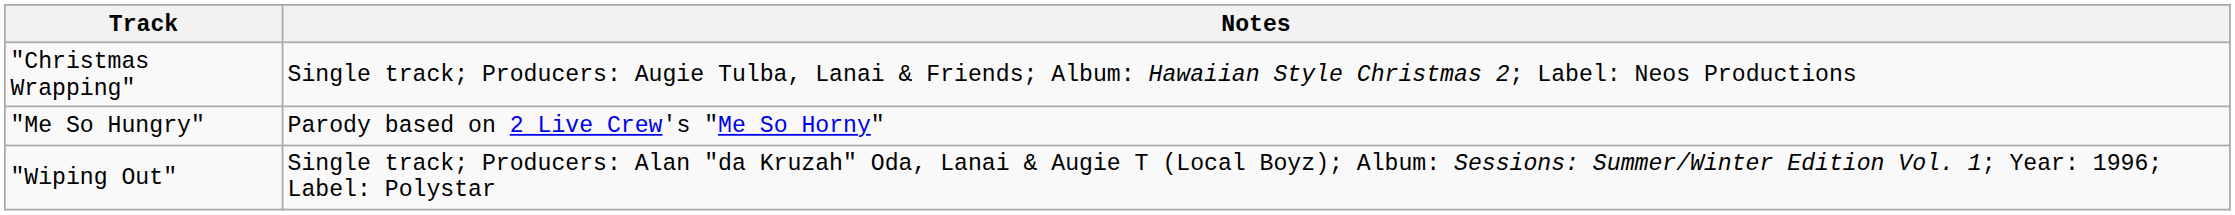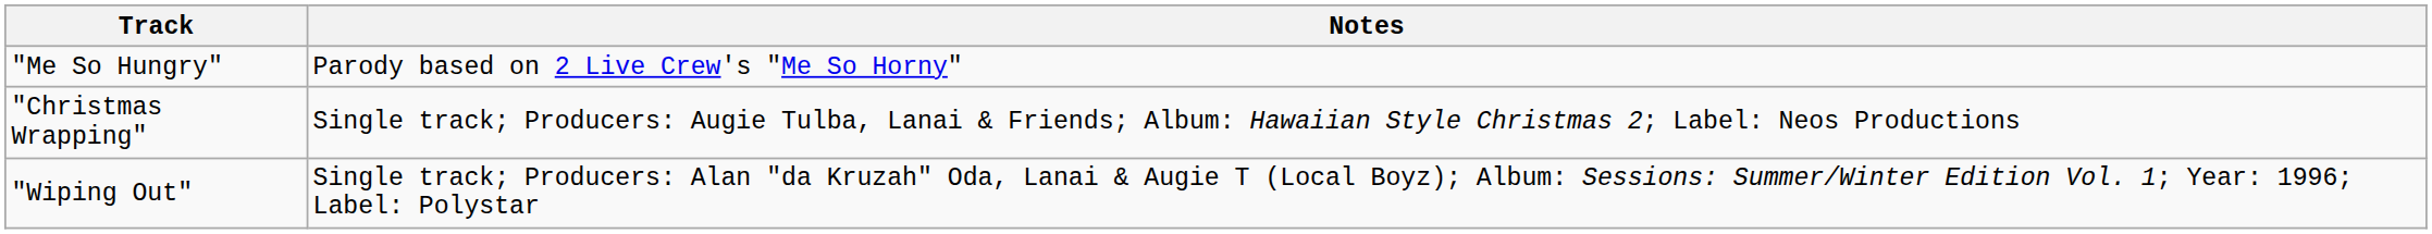 <table class="wikitable">
 <tr>
 <th>Track</th>
 <th>Notes</th>
 </tr>
 <tr>
+<td>"Me So Hungry"</td>
+<td>Parody based on <a href='#'>2 Live Crew</a>'s "<a href='#'>Me So Horny</a>"</td>
+</tr>
+<tr>
 <td>"Christmas Wrapping"</td>
 <td>Single track; Producers: Augie Tulba, Lanai & Friends; Album: <em>Hawaiian Style Christmas 2</em>; Label: Neos Productions</td>
-</tr>
-<tr>
-<td>"Me So Hungry"</td>
-<td>Parody based on <a href='#'>2 Live Crew</a>'s "<a href='#'>Me So Horny</a>"</td>
 </tr>
 <tr>
 <td>"Wiping Out"</td>
 <td>Single track; Producers: Alan "da Kruzah" Oda, Lanai & Augie T (Local Boyz); Album: <em>Sessions: Summer/Winter Edition Vol. 1</em>; Year: 1996; Label: Polystar</td>
 </tr>
 </table>
